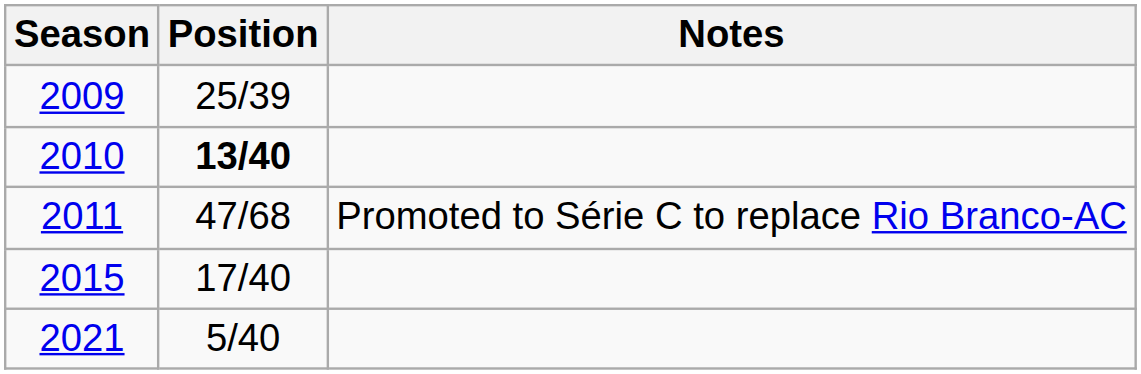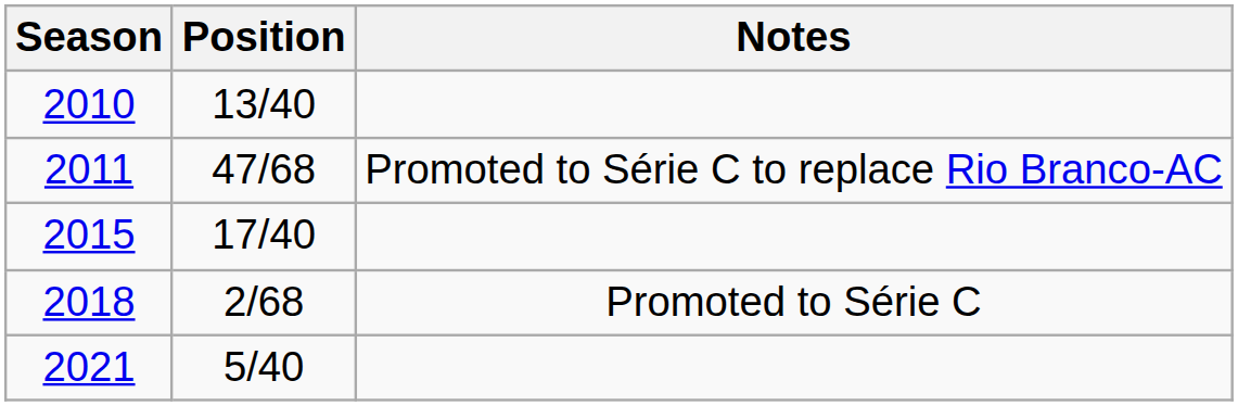 <table class="wikitable" style="text-align:center;">
 <tr>
 <th>Season</th>
 <th>Position</th>
 <th>Notes</th>
 </tr>
 <tr>
-<td><a href='#'>2009</a></td>
-<td>25/39</td>
-<td></td>
-</tr>
-<tr>
 <td><a href='#'>2010</a></td>
-<td><strong>13/40</strong></td>
+<td>13/40</td>
 <td></td>
 </tr>
 <tr>
 <td><a href='#'>2011</a></td>
 <td>47/68</td>
 <td>Promoted to Série C to replace <a href='#'>Rio Branco-AC</a></td>
 </tr>
 <tr>
 <td><a href='#'>2015</a></td>
 <td>17/40</td>
 <td></td>
 </tr>
 <tr>
+<td><a href='#'>2018</a></td>
+<td>2/68</td>
+<td>Promoted to Série C</td>
+</tr>
+<tr>
 <td><a href='#'>2021</a></td>
 <td>5/40</td>
 <td></td>
 </tr>
 </table>
